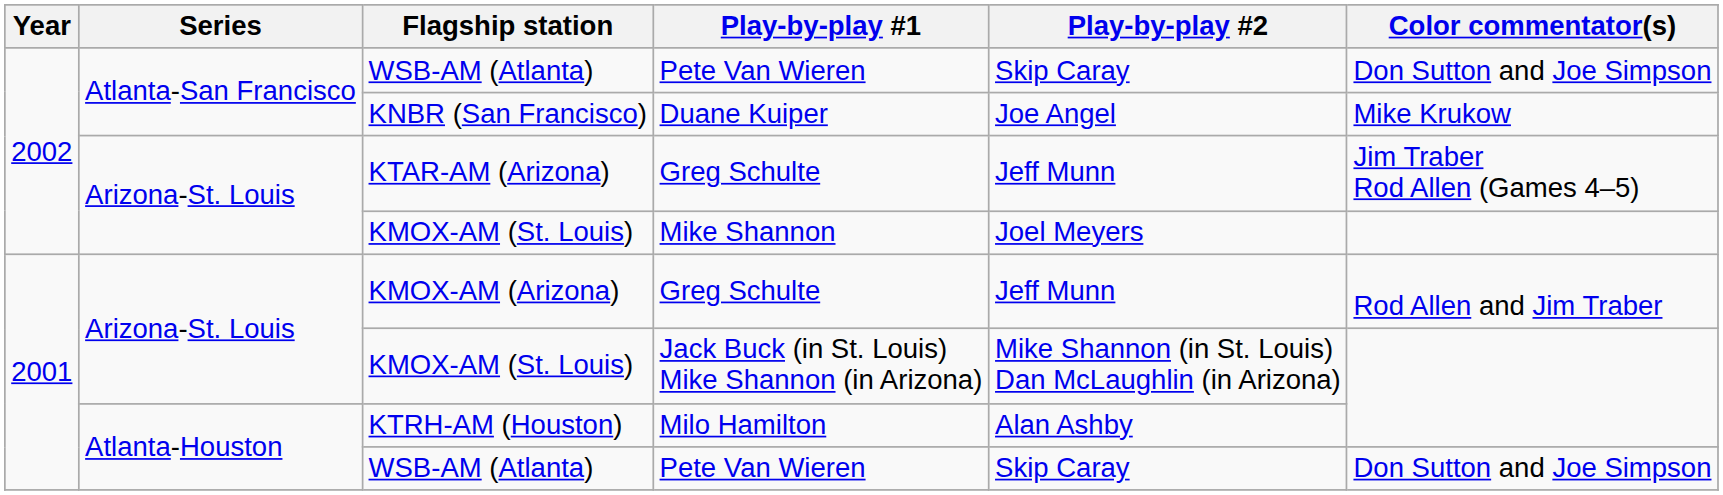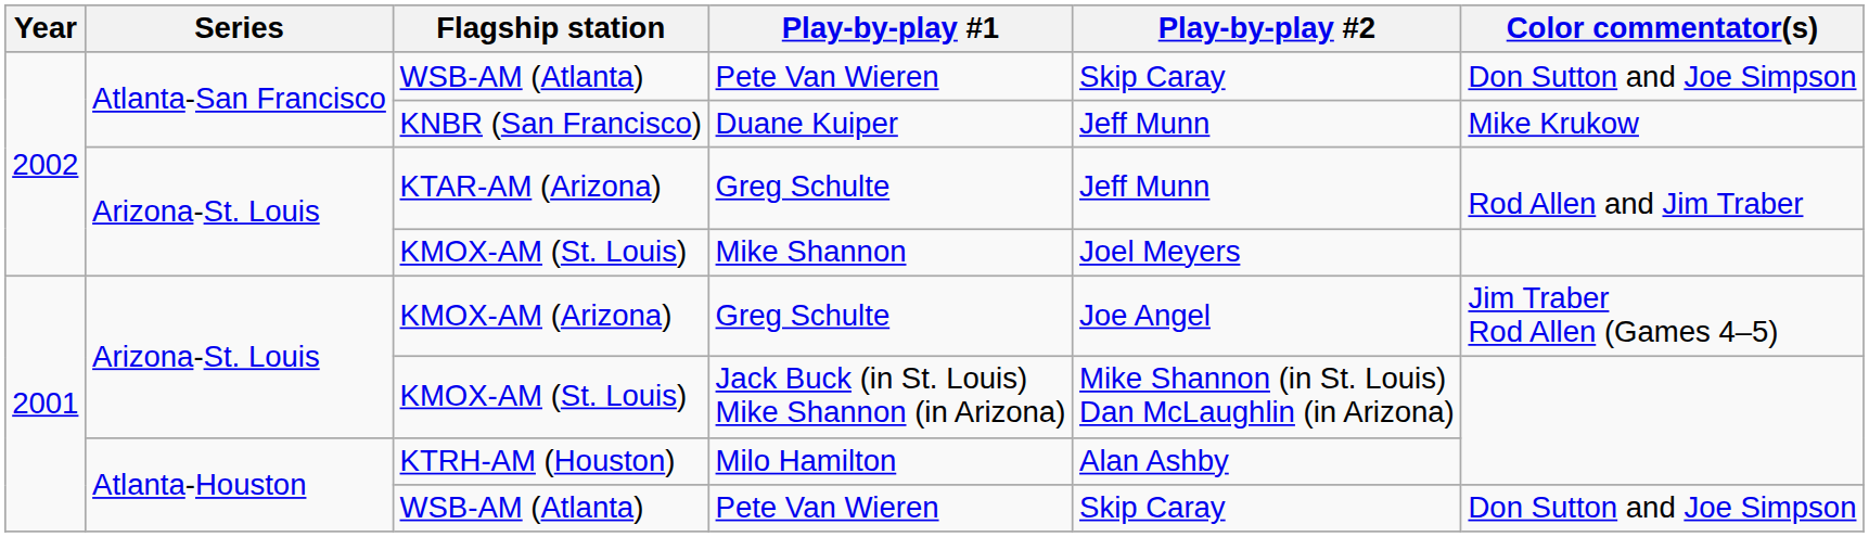 <table class="wikitable">
 <tr>
 <th>Year</th>
 <th>Series</th>
 <th>Flagship station</th>
 <th><a href='#'>Play-by-play</a> #1</th>
 <th><a href='#'>Play-by-play</a> #2</th>
 <th><a href='#'>Color commentator</a>(s)</th>
 </tr>
 <tr>
 <td rowspan="4"><a href='#'>2002</a></td>
 <td rowspan="2"><a href='#'>Atlanta</a>-<a href='#'>San Francisco</a></td>
 <td><a href='#'>WSB-AM</a> (<a href='#'>Atlanta</a>)</td>
 <td><a href='#'>Pete Van Wieren</a></td>
 <td><a href='#'>Skip Caray</a></td>
 <td><a href='#'>Don Sutton</a> and <a href='#'>Joe Simpson</a></td>
 </tr>
 <tr>
 <td><a href='#'>KNBR</a> (<a href='#'>San Francisco</a>)</td>
 <td><a href='#'>Duane Kuiper</a></td>
-<td><a href='#'>Joe Angel</a></td>
+<td><a href='#'>Jeff Munn</a></td>
 <td><a href='#'>Mike Krukow</a></td>
 </tr>
 <tr>
 <td rowspan="2"><a href='#'>Arizona</a>-<a href='#'>St. Louis</a></td>
 <td><a href='#'>KTAR-AM</a> (<a href='#'>Arizona</a>)</td>
 <td><a href='#'>Greg Schulte</a></td>
 <td><a href='#'>Jeff Munn</a></td>
-<td><a href='#'>Jim Traber</a><br><a href='#'>Rod Allen</a> (Games 4–5)</td>
+<td><br><a href='#'>Rod Allen</a> and <a href='#'>Jim Traber</a></td>
 </tr>
 <tr>
 <td><a href='#'>KMOX-AM</a> (<a href='#'>St. Louis</a>)</td>
 <td><a href='#'>Mike Shannon</a></td>
 <td><a href='#'>Joel Meyers</a></td>
 </tr>
 <tr>
 <td rowspan="4"><a href='#'>2001</a></td>
 <td rowspan="2"><a href='#'>Arizona</a>-<a href='#'>St. Louis</a></td>
 <td><a href='#'>KMOX-AM</a> (<a href='#'>Arizona</a>)</td>
 <td><a href='#'>Greg Schulte</a></td>
-<td><a href='#'>Jeff Munn</a></td>
-<td><br><a href='#'>Rod Allen</a> and <a href='#'>Jim Traber</a></td>
+<td><a href='#'>Joe Angel</a></td>
+<td><a href='#'>Jim Traber</a><br><a href='#'>Rod Allen</a> (Games 4–5)</td>
 </tr>
 <tr>
 <td><a href='#'>KMOX-AM</a> (<a href='#'>St. Louis</a>)</td>
 <td><a href='#'>Jack Buck</a> (in St. Louis)<br><a href='#'>Mike Shannon</a> (in Arizona)</td>
 <td><a href='#'>Mike Shannon</a> (in St. Louis)<br><a href='#'>Dan McLaughlin</a> (in Arizona)</td>
 </tr>
 <tr>
 <td rowspan="2"><a href='#'>Atlanta</a>-<a href='#'>Houston</a></td>
 <td><a href='#'>KTRH-AM</a> (<a href='#'>Houston</a>)</td>
 <td><a href='#'>Milo Hamilton</a></td>
 <td><a href='#'>Alan Ashby</a></td>
 </tr>
 <tr>
 <td><a href='#'>WSB-AM</a> (<a href='#'>Atlanta</a>)</td>
 <td><a href='#'>Pete Van Wieren</a></td>
 <td><a href='#'>Skip Caray</a></td>
 <td><a href='#'>Don Sutton</a> and <a href='#'>Joe Simpson</a></td>
 </tr>
 </table>
